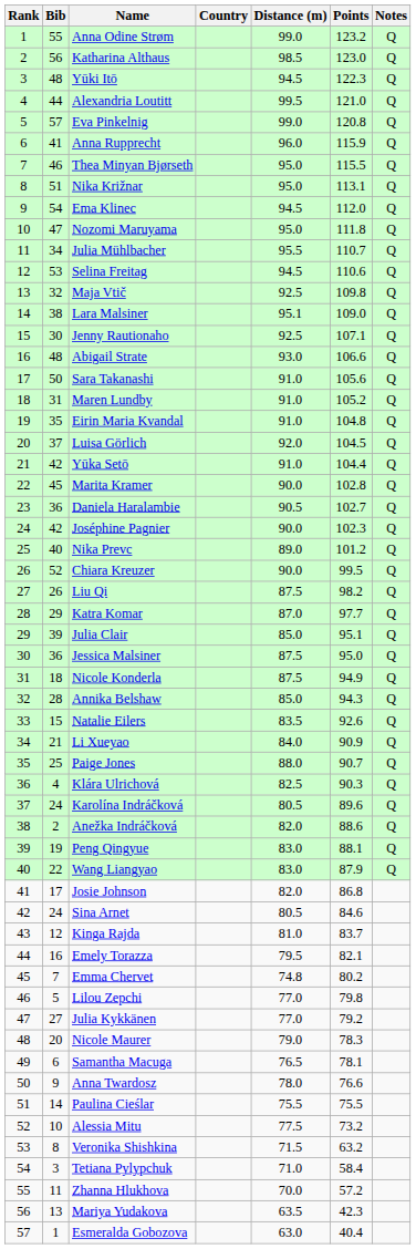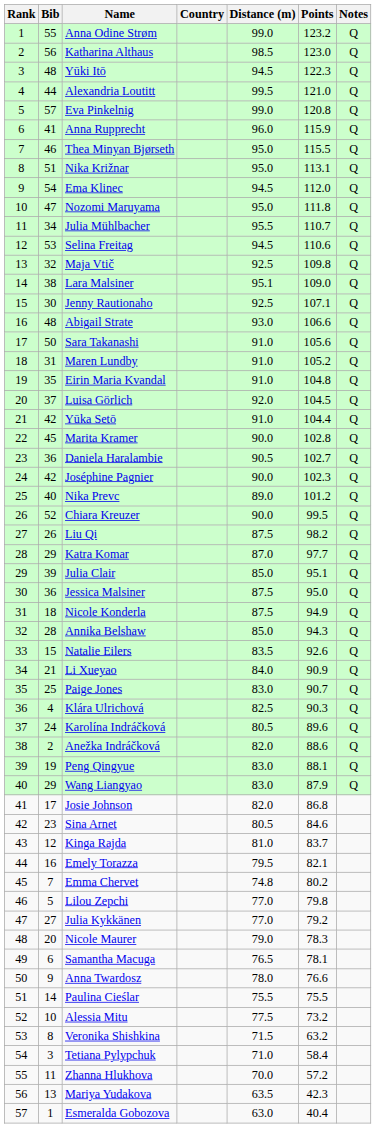 <table class="wikitable sortable" style="text-align:center">
 <tr>
 <th>Rank</th>
 <th>Bib</th>
 <th>Name</th>
 <th>Country</th>
 <th>Distance (m)</th>
 <th>Points</th>
 <th>Notes</th>
 </tr>
 <tr bgcolor=ccffcc>
 <td>1</td>
 <td>55</td>
 <td align=left><a href='#'>Anna Odine Strøm</a></td>
 <td align=left></td>
 <td>99.0</td>
 <td>123.2</td>
 <td>Q</td>
 </tr>
 <tr bgcolor=ccffcc>
 <td>2</td>
 <td>56</td>
 <td align=left><a href='#'>Katharina Althaus</a></td>
 <td align=left></td>
 <td>98.5</td>
 <td>123.0</td>
 <td>Q</td>
 </tr>
 <tr bgcolor=ccffcc>
 <td>3</td>
 <td>48</td>
 <td align=left><a href='#'>Yūki Itō</a></td>
 <td align=left></td>
 <td>94.5</td>
 <td>122.3</td>
 <td>Q</td>
 </tr>
 <tr bgcolor=ccffcc>
 <td>4</td>
 <td>44</td>
 <td align=left><a href='#'>Alexandria Loutitt</a></td>
 <td align=left></td>
 <td>99.5</td>
 <td>121.0</td>
 <td>Q</td>
 </tr>
 <tr bgcolor=ccffcc>
 <td>5</td>
 <td>57</td>
 <td align=left><a href='#'>Eva Pinkelnig</a></td>
 <td align=left></td>
 <td>99.0</td>
 <td>120.8</td>
 <td>Q</td>
 </tr>
 <tr bgcolor=ccffcc>
 <td>6</td>
 <td>41</td>
 <td align=left><a href='#'>Anna Rupprecht</a></td>
 <td align=left></td>
 <td>96.0</td>
 <td>115.9</td>
 <td>Q</td>
 </tr>
 <tr bgcolor=ccffcc>
 <td>7</td>
 <td>46</td>
 <td align=left><a href='#'>Thea Minyan Bjørseth</a></td>
 <td align=left></td>
 <td>95.0</td>
 <td>115.5</td>
 <td>Q</td>
 </tr>
 <tr bgcolor=ccffcc>
 <td>8</td>
 <td>51</td>
 <td align=left><a href='#'>Nika Križnar</a></td>
 <td align=left></td>
 <td>95.0</td>
 <td>113.1</td>
 <td>Q</td>
 </tr>
 <tr bgcolor=ccffcc>
 <td>9</td>
 <td>54</td>
 <td align=left><a href='#'>Ema Klinec</a></td>
 <td align=left></td>
 <td>94.5</td>
 <td>112.0</td>
 <td>Q</td>
 </tr>
 <tr bgcolor=ccffcc>
 <td>10</td>
 <td>47</td>
 <td align=left><a href='#'>Nozomi Maruyama</a></td>
 <td align=left></td>
 <td>95.0</td>
 <td>111.8</td>
 <td>Q</td>
 </tr>
 <tr bgcolor=ccffcc>
 <td>11</td>
 <td>34</td>
 <td align=left><a href='#'>Julia Mühlbacher</a></td>
 <td align=left></td>
 <td>95.5</td>
 <td>110.7</td>
 <td>Q</td>
 </tr>
 <tr bgcolor=ccffcc>
 <td>12</td>
 <td>53</td>
 <td align=left><a href='#'>Selina Freitag</a></td>
 <td align=left></td>
 <td>94.5</td>
 <td>110.6</td>
 <td>Q</td>
 </tr>
 <tr bgcolor=ccffcc>
 <td>13</td>
 <td>32</td>
 <td align=left><a href='#'>Maja Vtič</a></td>
 <td align=left></td>
 <td>92.5</td>
 <td>109.8</td>
 <td>Q</td>
 </tr>
 <tr bgcolor=ccffcc>
 <td>14</td>
 <td>38</td>
 <td align=left><a href='#'>Lara Malsiner</a></td>
 <td align=left></td>
 <td>95.1</td>
 <td>109.0</td>
 <td>Q</td>
 </tr>
 <tr bgcolor=ccffcc>
 <td>15</td>
 <td>30</td>
 <td align=left><a href='#'>Jenny Rautionaho</a></td>
 <td align=left></td>
 <td>92.5</td>
 <td>107.1</td>
 <td>Q</td>
 </tr>
 <tr bgcolor=ccffcc>
 <td>16</td>
 <td>48</td>
 <td align=left><a href='#'>Abigail Strate</a></td>
 <td align=left></td>
 <td>93.0</td>
 <td>106.6</td>
 <td>Q</td>
 </tr>
 <tr bgcolor=ccffcc>
 <td>17</td>
 <td>50</td>
 <td align=left><a href='#'>Sara Takanashi</a></td>
 <td align=left></td>
 <td>91.0</td>
 <td>105.6</td>
 <td>Q</td>
 </tr>
 <tr bgcolor=ccffcc>
 <td>18</td>
 <td>31</td>
 <td align=left><a href='#'>Maren Lundby</a></td>
 <td align=left></td>
 <td>91.0</td>
 <td>105.2</td>
 <td>Q</td>
 </tr>
 <tr bgcolor=ccffcc>
 <td>19</td>
 <td>35</td>
 <td align=left><a href='#'>Eirin Maria Kvandal</a></td>
 <td align=left></td>
 <td>91.0</td>
 <td>104.8</td>
 <td>Q</td>
 </tr>
 <tr bgcolor=ccffcc>
 <td>20</td>
 <td>37</td>
 <td align=left><a href='#'>Luisa Görlich</a></td>
 <td align=left></td>
 <td>92.0</td>
 <td>104.5</td>
 <td>Q</td>
 </tr>
 <tr bgcolor=ccffcc>
 <td>21</td>
 <td>42</td>
 <td align=left><a href='#'>Yūka Setō</a></td>
 <td align=left></td>
 <td>91.0</td>
 <td>104.4</td>
 <td>Q</td>
 </tr>
 <tr bgcolor=ccffcc>
 <td>22</td>
 <td>45</td>
 <td align=left><a href='#'>Marita Kramer</a></td>
 <td align=left></td>
 <td>90.0</td>
 <td>102.8</td>
 <td>Q</td>
 </tr>
 <tr bgcolor=ccffcc>
 <td>23</td>
 <td>36</td>
 <td align=left><a href='#'>Daniela Haralambie</a></td>
 <td align=left></td>
 <td>90.5</td>
 <td>102.7</td>
 <td>Q</td>
 </tr>
 <tr bgcolor=ccffcc>
 <td>24</td>
 <td>42</td>
 <td align=left><a href='#'>Joséphine Pagnier</a></td>
 <td align=left></td>
 <td>90.0</td>
 <td>102.3</td>
 <td>Q</td>
 </tr>
 <tr bgcolor=ccffcc>
 <td>25</td>
 <td>40</td>
 <td align=left><a href='#'>Nika Prevc</a></td>
 <td align=left></td>
 <td>89.0</td>
 <td>101.2</td>
 <td>Q</td>
 </tr>
 <tr bgcolor=ccffcc>
 <td>26</td>
 <td>52</td>
 <td align=left><a href='#'>Chiara Kreuzer</a></td>
 <td align=left></td>
 <td>90.0</td>
 <td>99.5</td>
 <td>Q</td>
 </tr>
 <tr bgcolor=ccffcc>
 <td>27</td>
 <td>26</td>
 <td align=left><a href='#'>Liu Qi</a></td>
 <td align=left></td>
 <td>87.5</td>
 <td>98.2</td>
 <td>Q</td>
 </tr>
 <tr bgcolor=ccffcc>
 <td>28</td>
 <td>29</td>
 <td align=left><a href='#'>Katra Komar</a></td>
 <td align=left></td>
 <td>87.0</td>
 <td>97.7</td>
 <td>Q</td>
 </tr>
 <tr bgcolor=ccffcc>
 <td>29</td>
 <td>39</td>
 <td align=left><a href='#'>Julia Clair</a></td>
 <td align=left></td>
 <td>85.0</td>
 <td>95.1</td>
 <td>Q</td>
 </tr>
 <tr bgcolor=ccffcc>
 <td>30</td>
 <td>36</td>
 <td align=left><a href='#'>Jessica Malsiner</a></td>
 <td align=left></td>
 <td>87.5</td>
 <td>95.0</td>
 <td>Q</td>
 </tr>
 <tr bgcolor=ccffcc>
 <td>31</td>
 <td>18</td>
 <td align=left><a href='#'>Nicole Konderla</a></td>
 <td align=left></td>
 <td>87.5</td>
 <td>94.9</td>
 <td>Q</td>
 </tr>
 <tr bgcolor=ccffcc>
 <td>32</td>
 <td>28</td>
 <td align=left><a href='#'>Annika Belshaw</a></td>
 <td align=left></td>
 <td>85.0</td>
 <td>94.3</td>
 <td>Q</td>
 </tr>
 <tr bgcolor=ccffcc>
 <td>33</td>
 <td>15</td>
 <td align=left><a href='#'>Natalie Eilers</a></td>
 <td align=left></td>
 <td>83.5</td>
 <td>92.6</td>
 <td>Q</td>
 </tr>
 <tr bgcolor=ccffcc>
 <td>34</td>
 <td>21</td>
 <td align=left><a href='#'>Li Xueyao</a></td>
 <td align=left></td>
 <td>84.0</td>
 <td>90.9</td>
 <td>Q</td>
 </tr>
 <tr bgcolor=ccffcc>
 <td>35</td>
 <td>25</td>
 <td align=left><a href='#'>Paige Jones</a></td>
 <td align=left></td>
-<td>88.0</td>
+<td>83.0</td>
 <td>90.7</td>
 <td>Q</td>
 </tr>
 <tr bgcolor=ccffcc>
 <td>36</td>
 <td>4</td>
 <td align=left><a href='#'>Klára Ulrichová</a></td>
 <td align=left></td>
 <td>82.5</td>
 <td>90.3</td>
 <td>Q</td>
 </tr>
 <tr bgcolor=ccffcc>
 <td>37</td>
 <td>24</td>
 <td align=left><a href='#'>Karolína Indráčková</a></td>
 <td align=left></td>
 <td>80.5</td>
 <td>89.6</td>
 <td>Q</td>
 </tr>
 <tr bgcolor=ccffcc>
 <td>38</td>
 <td>2</td>
 <td align=left><a href='#'>Anežka Indráčková</a></td>
 <td align=left></td>
 <td>82.0</td>
 <td>88.6</td>
 <td>Q</td>
 </tr>
 <tr bgcolor=ccffcc>
 <td>39</td>
 <td>19</td>
 <td align=left><a href='#'>Peng Qingyue</a></td>
 <td align=left></td>
 <td>83.0</td>
 <td>88.1</td>
 <td>Q</td>
 </tr>
 <tr bgcolor=ccffcc>
 <td>40</td>
-<td>22</td>
+<td>29</td>
 <td align=left><a href='#'>Wang Liangyao</a></td>
 <td align=left></td>
 <td>83.0</td>
 <td>87.9</td>
 <td>Q</td>
 </tr>
 <tr>
 <td>41</td>
 <td>17</td>
 <td align=left><a href='#'>Josie Johnson</a></td>
 <td align=left></td>
 <td>82.0</td>
 <td>86.8</td>
 <td></td>
 </tr>
 <tr>
 <td>42</td>
-<td>24</td>
+<td>23</td>
 <td align=left><a href='#'>Sina Arnet</a></td>
 <td align=left></td>
 <td>80.5</td>
 <td>84.6</td>
 <td></td>
 </tr>
 <tr>
 <td>43</td>
 <td>12</td>
 <td align=left><a href='#'>Kinga Rajda</a></td>
 <td align=left></td>
 <td>81.0</td>
 <td>83.7</td>
 <td></td>
 </tr>
 <tr>
 <td>44</td>
 <td>16</td>
 <td align=left><a href='#'>Emely Torazza</a></td>
 <td align=left></td>
 <td>79.5</td>
 <td>82.1</td>
 <td></td>
 </tr>
 <tr>
 <td>45</td>
 <td>7</td>
 <td align=left><a href='#'>Emma Chervet</a></td>
 <td align=left></td>
 <td>74.8</td>
 <td>80.2</td>
 <td></td>
 </tr>
 <tr>
 <td>46</td>
 <td>5</td>
 <td align=left><a href='#'>Lilou Zepchi</a></td>
 <td align=left></td>
 <td>77.0</td>
 <td>79.8</td>
 <td></td>
 </tr>
 <tr>
 <td>47</td>
 <td>27</td>
 <td align=left><a href='#'>Julia Kykkänen</a></td>
 <td align=left></td>
 <td>77.0</td>
 <td>79.2</td>
 <td></td>
 </tr>
 <tr>
 <td>48</td>
 <td>20</td>
 <td align=left><a href='#'>Nicole Maurer</a></td>
 <td align=left></td>
 <td>79.0</td>
 <td>78.3</td>
 <td></td>
 </tr>
 <tr>
 <td>49</td>
 <td>6</td>
 <td align=left><a href='#'>Samantha Macuga</a></td>
 <td align=left></td>
 <td>76.5</td>
 <td>78.1</td>
 <td></td>
 </tr>
 <tr>
 <td>50</td>
 <td>9</td>
 <td align=left><a href='#'>Anna Twardosz</a></td>
 <td align=left></td>
 <td>78.0</td>
 <td>76.6</td>
 <td></td>
 </tr>
 <tr>
 <td>51</td>
 <td>14</td>
 <td align=left><a href='#'>Paulina Cieślar</a></td>
 <td align=left></td>
 <td>75.5</td>
 <td>75.5</td>
 <td></td>
 </tr>
 <tr>
 <td>52</td>
 <td>10</td>
 <td align=left><a href='#'>Alessia Mitu</a></td>
 <td align=left></td>
 <td>77.5</td>
 <td>73.2</td>
 <td></td>
 </tr>
 <tr>
 <td>53</td>
 <td>8</td>
 <td align=left><a href='#'>Veronika Shishkina</a></td>
 <td align=left></td>
 <td>71.5</td>
 <td>63.2</td>
 <td></td>
 </tr>
 <tr>
 <td>54</td>
 <td>3</td>
 <td align=left><a href='#'>Tetiana Pylypchuk</a></td>
 <td align=left></td>
 <td>71.0</td>
 <td>58.4</td>
 <td></td>
 </tr>
 <tr>
 <td>55</td>
 <td>11</td>
 <td align=left><a href='#'>Zhanna Hlukhova</a></td>
 <td align=left></td>
 <td>70.0</td>
 <td>57.2</td>
 <td></td>
 </tr>
 <tr>
 <td>56</td>
 <td>13</td>
 <td align=left><a href='#'>Mariya Yudakova</a></td>
 <td align=left></td>
 <td>63.5</td>
 <td>42.3</td>
 <td></td>
 </tr>
 <tr>
 <td>57</td>
 <td>1</td>
 <td align=left><a href='#'>Esmeralda Gobozova</a></td>
 <td align=left></td>
 <td>63.0</td>
 <td>40.4</td>
 <td></td>
 </tr>
 </table>
